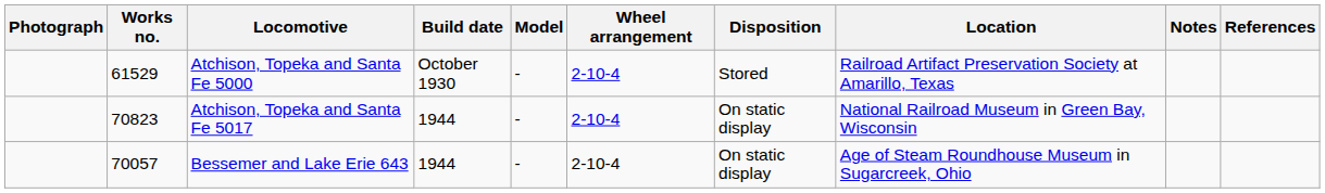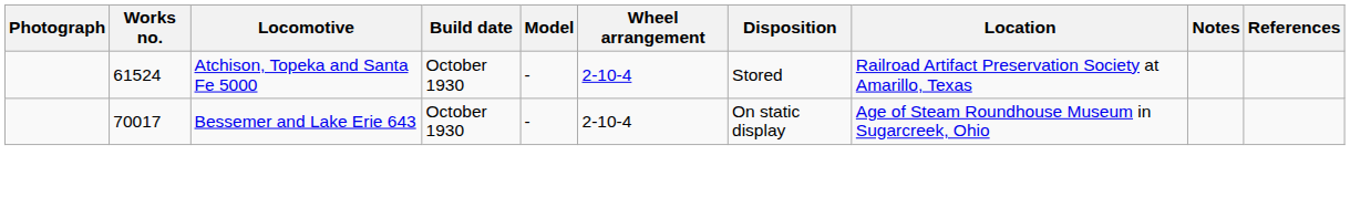 <table class="wikitable">
 <tr>
 <th>Photograph</th>
 <th>Works no.</th>
 <th>Locomotive</th>
 <th>Build date</th>
 <th>Model</th>
 <th>Wheel arrangement</th>
 <th>Disposition</th>
 <th>Location</th>
 <th>Notes</th>
 <th>References</th>
 </tr>
 <tr>
 <td></td>
-<td>61529</td>
+<td>61524</td>
 <td><a href='#'>Atchison, Topeka and Santa Fe 5000</a></td>
 <td>October 1930</td>
 <td>-</td>
 <td><a href='#'>2-10-4</a></td>
 <td>Stored</td>
 <td><a href='#'>Railroad Artifact Preservation Society</a> at <a href='#'>Amarillo, Texas</a></td>
 <td></td>
 <td></td>
 </tr>
 <tr>
 <td></td>
-<td>70823</td>
-<td><a href='#'>Atchison, Topeka and Santa Fe 5017</a></td>
-<td>1944</td>
-<td>-</td>
-<td><a href='#'>2-10-4</a></td>
-<td>On static display</td>
-<td><a href='#'>National Railroad Museum</a> in <a href='#'>Green Bay, Wisconsin</a></td>
-<td></td>
-<td></td>
-</tr>
-<tr>
-<td></td>
-<td>70057</td>
+<td>70017</td>
 <td><a href='#'>Bessemer and Lake Erie 643</a></td>
-<td>1944</td>
+<td>October 1930</td>
 <td>-</td>
 <td>2-10-4</td>
 <td>On static display</td>
 <td><a href='#'>Age of Steam Roundhouse Museum</a> in <a href='#'>Sugarcreek, Ohio</a></td>
 <td></td>
 <td></td>
 </tr>
 </table>
